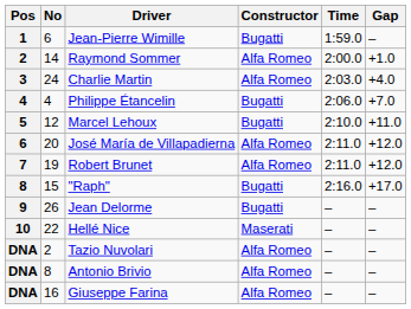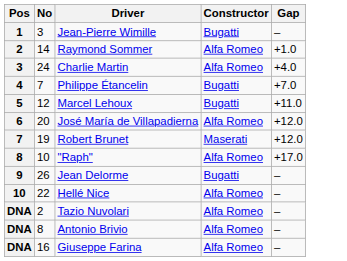 <table class="wikitable" style="font-size: 90%;">
 <tr>
 <th>Pos</th>
 <th>No</th>
 <th>Driver</th>
 <th>Constructor</th>
-<th>Time</th>
 <th>Gap</th>
 </tr>
 <tr>
 <th>1</th>
-<td>6</td>
+<td>3</td>
 <td> <a href='#'>Jean-Pierre Wimille</a></td>
 <td><a href='#'>Bugatti</a></td>
-<td>1:59.0</td>
 <td>–</td>
 </tr>
 <tr>
 <th>2</th>
 <td>14</td>
 <td> <a href='#'>Raymond Sommer</a></td>
 <td><a href='#'>Alfa Romeo</a></td>
-<td>2:00.0</td>
 <td>+1.0</td>
 </tr>
 <tr>
 <th>3</th>
 <td>24</td>
 <td> <a href='#'>Charlie Martin</a></td>
 <td><a href='#'>Alfa Romeo</a></td>
-<td>2:03.0</td>
 <td>+4.0</td>
 </tr>
 <tr>
 <th>4</th>
-<td>4</td>
+<td>7</td>
 <td> <a href='#'>Philippe Étancelin</a></td>
 <td><a href='#'>Bugatti</a></td>
-<td>2:06.0</td>
 <td>+7.0</td>
 </tr>
 <tr>
 <th>5</th>
 <td>12</td>
 <td> <a href='#'>Marcel Lehoux</a></td>
 <td><a href='#'>Bugatti</a></td>
-<td>2:10.0</td>
 <td>+11.0</td>
 </tr>
 <tr>
 <th>6</th>
 <td>20</td>
 <td> <a href='#'>José María de Villapadierna</a></td>
 <td><a href='#'>Alfa Romeo</a></td>
-<td>2:11.0</td>
 <td>+12.0</td>
 </tr>
 <tr>
 <th>7</th>
 <td>19</td>
 <td> <a href='#'>Robert Brunet</a></td>
-<td><a href='#'>Alfa Romeo</a></td>
-<td>2:11.0</td>
+<td><a href='#'>Maserati</a></td>
 <td>+12.0</td>
 </tr>
 <tr>
 <th>8</th>
-<td>15</td>
+<td>10</td>
 <td> <a href='#'>"Raph"</a></td>
-<td><a href='#'>Bugatti</a></td>
-<td>2:16.0</td>
+<td><a href='#'>Alfa Romeo</a></td>
 <td>+17.0</td>
 </tr>
 <tr>
 <th>9</th>
 <td>26</td>
 <td> <a href='#'>Jean Delorme</a></td>
 <td><a href='#'>Bugatti</a></td>
 <td>–</td>
-<td>–</td>
 </tr>
 <tr>
 <th>10</th>
 <td>22</td>
 <td> <a href='#'>Hellé Nice</a></td>
-<td><a href='#'>Maserati</a></td>
-<td>–</td>
+<td><a href='#'>Alfa Romeo</a></td>
 <td>–</td>
 </tr>
 <tr>
 <th>DNA</th>
 <td>2</td>
 <td> <a href='#'>Tazio Nuvolari</a></td>
 <td><a href='#'>Alfa Romeo</a></td>
 <td>–</td>
-<td>–</td>
 </tr>
 <tr>
 <th>DNA</th>
 <td>8</td>
 <td> <a href='#'>Antonio Brivio</a></td>
 <td><a href='#'>Alfa Romeo</a></td>
-<td>–</td>
 <td>–</td>
 </tr>
 <tr>
 <th>DNA</th>
 <td>16</td>
 <td> <a href='#'>Giuseppe Farina</a></td>
 <td><a href='#'>Alfa Romeo</a></td>
 <td>–</td>
-<td>–</td>
 </tr>
 </table>
